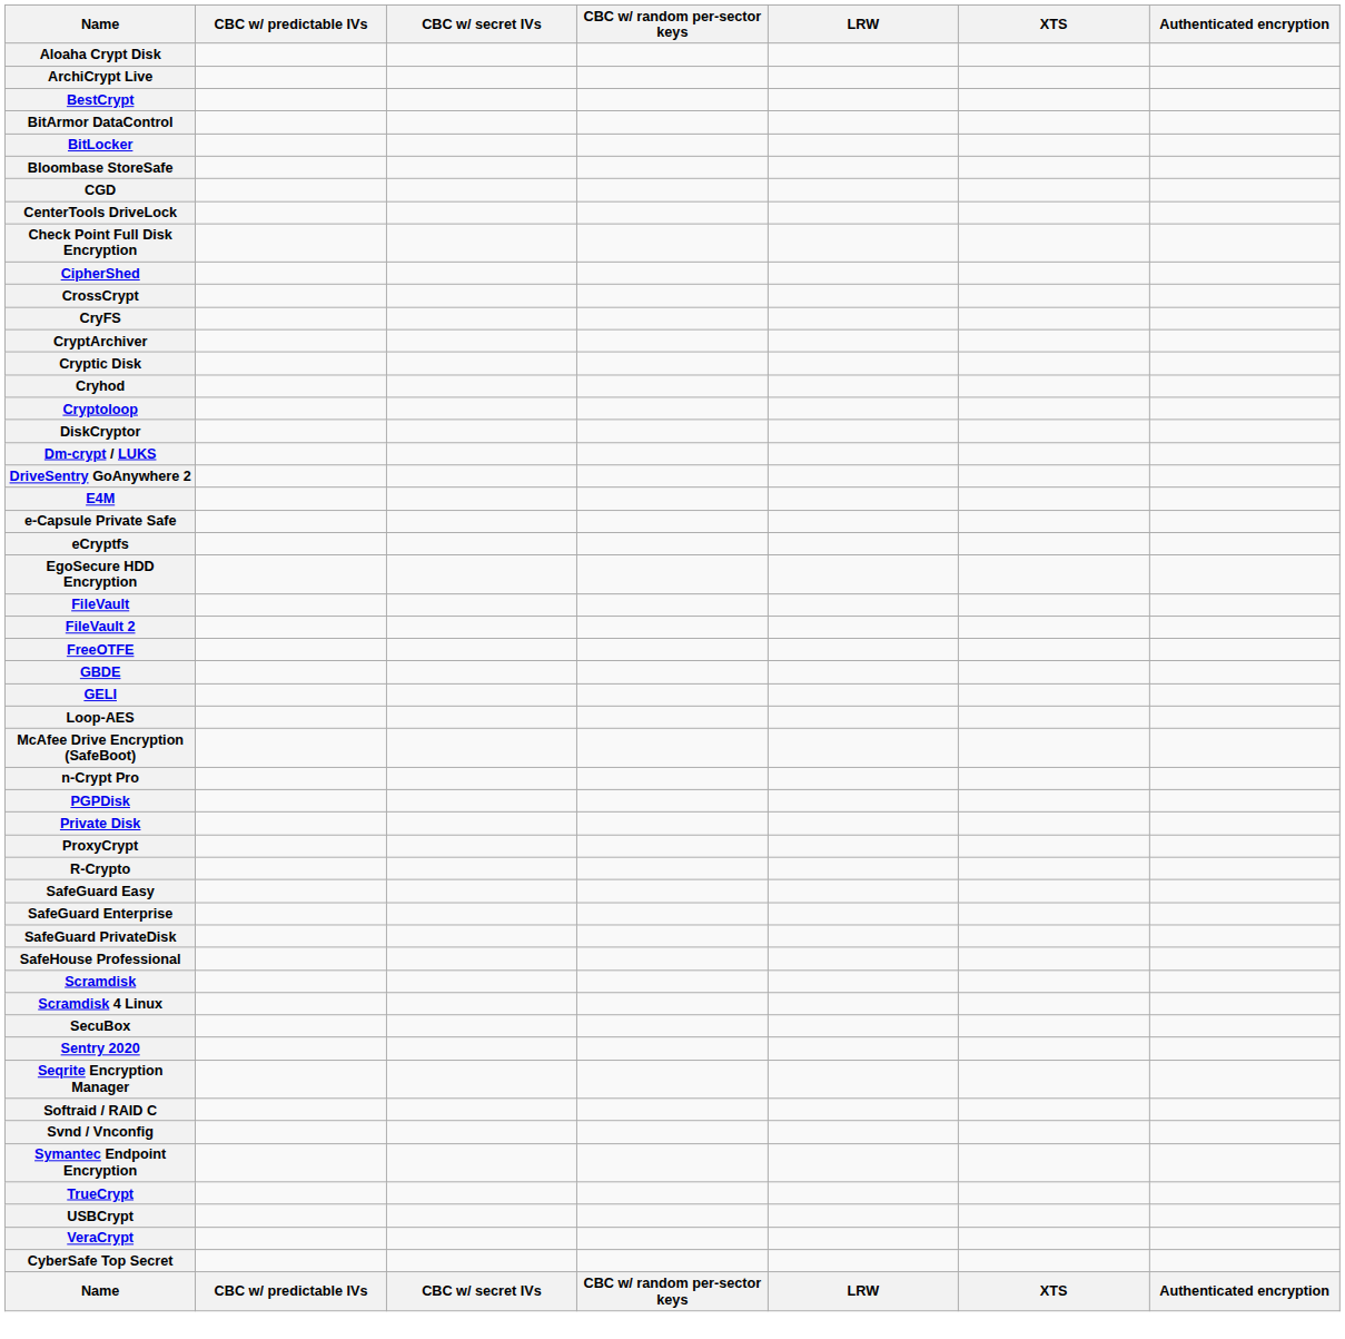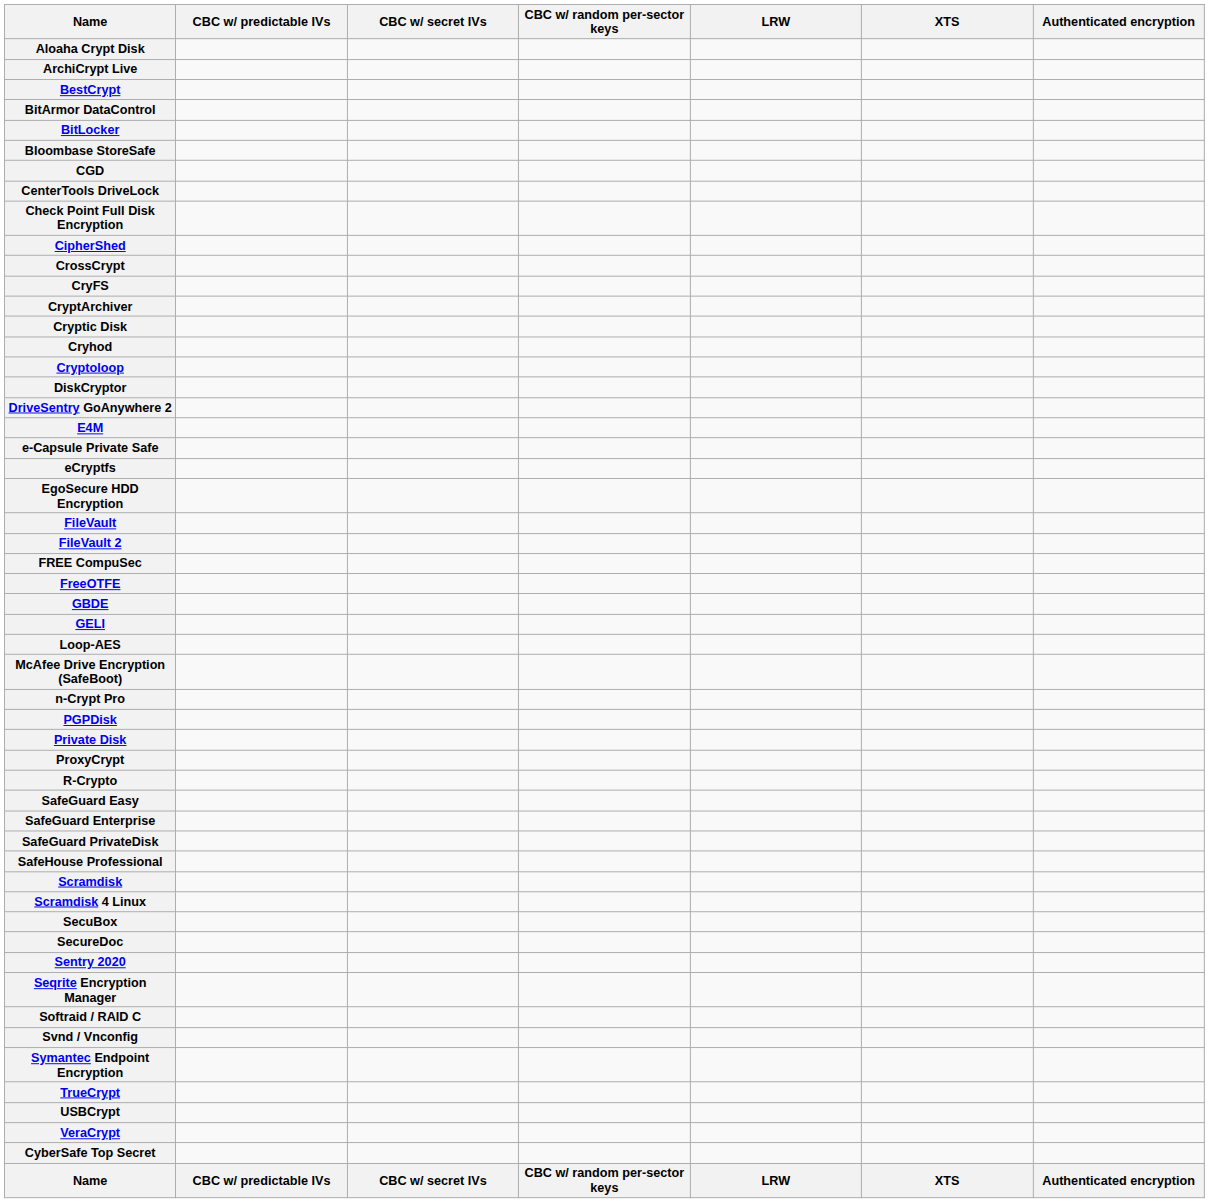 <table class="wikitable sortable" style="width: 100%; text-align: center; font-size: smaller; table-layout: fixed;">
 <tr>
 <th>Name</th>
 <th>CBC w/ predictable IVs</th>
 <th>CBC w/ secret IVs</th>
 <th>CBC w/ random per-sector keys</th>
 <th>LRW</th>
 <th>XTS</th>
 <th>Authenticated encryption</th>
 </tr>
 <tr>
 <th>Aloaha Crypt Disk</th>
 <td></td>
 <td></td>
 <td></td>
 <td></td>
 <td></td>
 <td></td>
 </tr>
 <tr>
 <th>ArchiCrypt Live</th>
 <td></td>
 <td></td>
 <td></td>
 <td></td>
 <td></td>
 <td></td>
 </tr>
 <tr>
 <th><a href='#'>BestCrypt</a></th>
 <td></td>
 <td></td>
 <td></td>
 <td></td>
 <td></td>
 <td></td>
 </tr>
 <tr>
 <th>BitArmor DataControl</th>
 <td></td>
 <td></td>
 <td></td>
 <td></td>
 <td></td>
 <td></td>
 </tr>
 <tr>
 <th><a href='#'>BitLocker</a></th>
 <td></td>
 <td></td>
 <td></td>
 <td></td>
 <td></td>
 <td></td>
 </tr>
 <tr>
 <th>Bloombase StoreSafe</th>
 <td></td>
 <td></td>
 <td></td>
 <td></td>
 <td></td>
 <td></td>
 </tr>
 <tr>
 <th>CGD</th>
 <td></td>
 <td></td>
 <td></td>
 <td></td>
 <td></td>
 <td></td>
 </tr>
 <tr>
 <th>CenterTools DriveLock</th>
 <td></td>
 <td></td>
 <td></td>
 <td></td>
 <td></td>
 <td></td>
 </tr>
 <tr>
 <th>Check Point Full Disk Encryption</th>
 <td></td>
 <td></td>
 <td></td>
 <td></td>
 <td></td>
 <td></td>
 </tr>
 <tr>
 <th><a href='#'>CipherShed</a></th>
 <td></td>
 <td></td>
 <td></td>
 <td></td>
 <td></td>
 <td></td>
 </tr>
 <tr>
 <th>CrossCrypt</th>
 <td></td>
 <td></td>
 <td></td>
 <td></td>
 <td></td>
 <td></td>
 </tr>
 <tr>
 <th>CryFS</th>
 <td></td>
 <td></td>
 <td></td>
 <td></td>
 <td></td>
 <td></td>
 </tr>
 <tr>
 <th>CryptArchiver</th>
 <td></td>
 <td></td>
 <td></td>
 <td></td>
 <td></td>
 <td></td>
 </tr>
 <tr>
 <th>Cryptic Disk</th>
 <td></td>
 <td></td>
 <td></td>
 <td></td>
 <td></td>
 <td></td>
 </tr>
 <tr>
 <th>Cryhod</th>
 <td></td>
 <td></td>
 <td></td>
 <td></td>
 <td></td>
 <td></td>
 </tr>
 <tr>
 <th><a href='#'>Cryptoloop</a></th>
 <td></td>
 <td></td>
 <td></td>
 <td></td>
 <td></td>
 <td></td>
 </tr>
 <tr>
 <th>DiskCryptor</th>
 <td></td>
 <td></td>
 <td></td>
 <td></td>
 <td></td>
 <td></td>
 </tr>
 <tr>
-<th><a href='#'>Dm-crypt</a> / <a href='#'>LUKS</a></th>
-<td></td>
-<td></td>
-<td></td>
-<td></td>
-<td></td>
-<td></td>
-</tr>
-<tr>
 <th><a href='#'>DriveSentry</a> GoAnywhere 2</th>
 <td></td>
 <td></td>
 <td></td>
 <td></td>
 <td></td>
 <td></td>
 </tr>
 <tr>
 <th><a href='#'>E4M</a></th>
 <td></td>
 <td></td>
 <td></td>
 <td></td>
 <td></td>
 <td></td>
 </tr>
 <tr>
 <th>e-Capsule Private Safe</th>
 <td></td>
 <td></td>
 <td></td>
 <td></td>
 <td></td>
 <td></td>
 </tr>
 <tr>
 <th>eCryptfs</th>
 <td></td>
 <td></td>
 <td></td>
 <td></td>
 <td></td>
 <td></td>
 </tr>
 <tr>
 <th>EgoSecure HDD Encryption</th>
 <td></td>
 <td></td>
 <td></td>
 <td></td>
 <td></td>
 <td></td>
 </tr>
 <tr>
 <th><a href='#'>FileVault</a></th>
 <td></td>
 <td></td>
 <td></td>
 <td></td>
 <td></td>
 <td></td>
 </tr>
 <tr>
 <th><a href='#'>FileVault 2</a></th>
+<td></td>
+<td></td>
+<td></td>
+<td></td>
+<td></td>
+<td></td>
+</tr>
+<tr>
+<th>FREE CompuSec</th>
 <td></td>
 <td></td>
 <td></td>
 <td></td>
 <td></td>
 <td></td>
 </tr>
 <tr>
 <th><a href='#'>FreeOTFE</a></th>
 <td></td>
 <td></td>
 <td></td>
 <td></td>
 <td></td>
 <td></td>
 </tr>
 <tr>
 <th><a href='#'>GBDE</a></th>
 <td></td>
 <td></td>
 <td></td>
 <td></td>
 <td></td>
 <td></td>
 </tr>
 <tr>
 <th><a href='#'>GELI</a></th>
 <td></td>
 <td></td>
 <td></td>
 <td></td>
 <td></td>
 <td></td>
 </tr>
 <tr>
 <th>Loop-AES</th>
 <td></td>
 <td></td>
 <td></td>
 <td></td>
 <td></td>
 <td></td>
 </tr>
 <tr>
 <th>McAfee Drive Encryption (SafeBoot)</th>
 <td></td>
 <td></td>
 <td></td>
 <td></td>
 <td></td>
 <td></td>
 </tr>
 <tr>
 <th>n-Crypt Pro</th>
 <td></td>
 <td></td>
 <td></td>
 <td></td>
 <td></td>
 <td></td>
 </tr>
 <tr>
 <th><a href='#'>PGPDisk</a></th>
 <td></td>
 <td></td>
 <td></td>
 <td></td>
 <td></td>
 <td></td>
 </tr>
 <tr>
 <th><a href='#'>Private Disk</a></th>
 <td></td>
 <td></td>
 <td></td>
 <td></td>
 <td></td>
 <td></td>
 </tr>
 <tr>
 <th>ProxyCrypt</th>
 <td></td>
 <td></td>
 <td></td>
 <td></td>
 <td></td>
 <td></td>
 </tr>
 <tr>
 <th>R-Crypto</th>
 <td></td>
 <td></td>
 <td></td>
 <td></td>
 <td></td>
 <td></td>
 </tr>
 <tr>
 <th>SafeGuard Easy</th>
 <td></td>
 <td></td>
 <td></td>
 <td></td>
 <td></td>
 <td></td>
 </tr>
 <tr>
 <th>SafeGuard Enterprise</th>
 <td></td>
 <td></td>
 <td></td>
 <td></td>
 <td></td>
 <td></td>
 </tr>
 <tr>
 <th>SafeGuard PrivateDisk</th>
 <td></td>
 <td></td>
 <td></td>
 <td></td>
 <td></td>
 <td></td>
 </tr>
 <tr>
 <th>SafeHouse Professional</th>
 <td></td>
 <td></td>
 <td></td>
 <td></td>
 <td></td>
 <td></td>
 </tr>
 <tr>
 <th><a href='#'>Scramdisk</a></th>
 <td></td>
 <td></td>
 <td></td>
 <td></td>
 <td></td>
 <td></td>
 </tr>
 <tr>
 <th><a href='#'>Scramdisk</a> 4 Linux</th>
 <td></td>
 <td></td>
 <td></td>
 <td></td>
 <td></td>
 <td></td>
 </tr>
 <tr>
 <th>SecuBox</th>
 <td></td>
 <td></td>
 <td></td>
 <td></td>
 <td></td>
 <td></td>
 </tr>
 <tr>
+<th>SecureDoc</th>
+<td></td>
+<td></td>
+<td></td>
+<td></td>
+<td></td>
+<td></td>
+</tr>
+<tr>
 <th><a href='#'>Sentry 2020</a></th>
 <td></td>
 <td></td>
 <td></td>
 <td></td>
 <td></td>
 <td></td>
 </tr>
 <tr>
 <th><a href='#'>Seqrite</a> Encryption Manager</th>
 <td></td>
 <td></td>
 <td></td>
 <td></td>
 <td></td>
 <td></td>
 </tr>
 <tr>
 <th>Softraid / RAID C</th>
 <td></td>
 <td></td>
 <td></td>
 <td></td>
 <td></td>
 <td></td>
 </tr>
 <tr>
 <th>Svnd / Vnconfig</th>
 <td></td>
 <td></td>
 <td></td>
 <td></td>
 <td></td>
 <td></td>
 </tr>
 <tr>
 <th><a href='#'>Symantec</a> Endpoint Encryption</th>
 <td></td>
 <td></td>
 <td></td>
 <td></td>
 <td></td>
 <td></td>
 </tr>
 <tr>
 <th><a href='#'>TrueCrypt</a></th>
 <td></td>
 <td></td>
 <td></td>
 <td></td>
 <td></td>
 <td></td>
 </tr>
 <tr>
 <th>USBCrypt</th>
 <td></td>
 <td></td>
 <td></td>
 <td></td>
 <td></td>
 <td></td>
 </tr>
 <tr>
 <th><a href='#'>VeraCrypt</a></th>
 <td></td>
 <td></td>
 <td></td>
 <td></td>
 <td></td>
 <td></td>
 </tr>
 <tr>
 <th>CyberSafe Top Secret</th>
 <td></td>
 <td></td>
 <td></td>
 <td></td>
 <td></td>
 <td></td>
 </tr>
 <tr class="sortbottom">
 <th>Name</th>
 <th>CBC w/ predictable IVs</th>
 <th>CBC w/ secret IVs</th>
 <th>CBC w/ random per-sector keys</th>
 <th>LRW</th>
 <th>XTS</th>
 <th>Authenticated encryption</th>
 </tr>
 </table>
